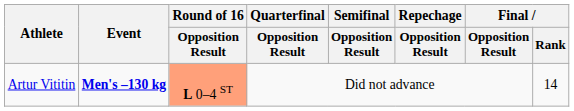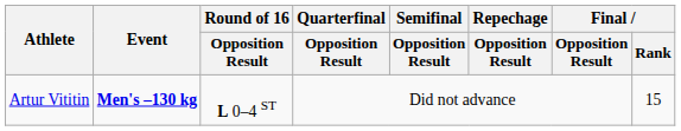 <table class="wikitable" style="font-size:90%">
 <tr>
 <th rowspan=2>Athlete</th>
 <th rowspan=2>Event</th>
 <th>Round of 16</th>
 <th>Quarterfinal</th>
 <th>Semifinal</th>
 <th>Repechage</th>
 <th colspan=2>Final / </th>
 </tr>
 <tr style="font-size: 95%">
 <th>Opposition<br>Result</th>
 <th>Opposition<br>Result</th>
 <th>Opposition<br>Result</th>
 <th>Opposition<br>Result</th>
 <th>Opposition<br>Result</th>
 <th>Rank</th>
 </tr>
 <tr align=center>
 <td align=left><a href='#'>Artur Vititin</a></td>
 <td align=left><strong><a href='#'>Men's –130 kg</a></strong></td>
-<td style="background: lightsalmon;"><br><strong>L</strong> 0–4 <sup>ST</sup></td>
+<td><br><strong>L</strong> 0–4 <sup>ST</sup></td>
 <td colspan=4>Did not advance</td>
-<td>14</td>
+<td>15</td>
 </tr>
 </table>
